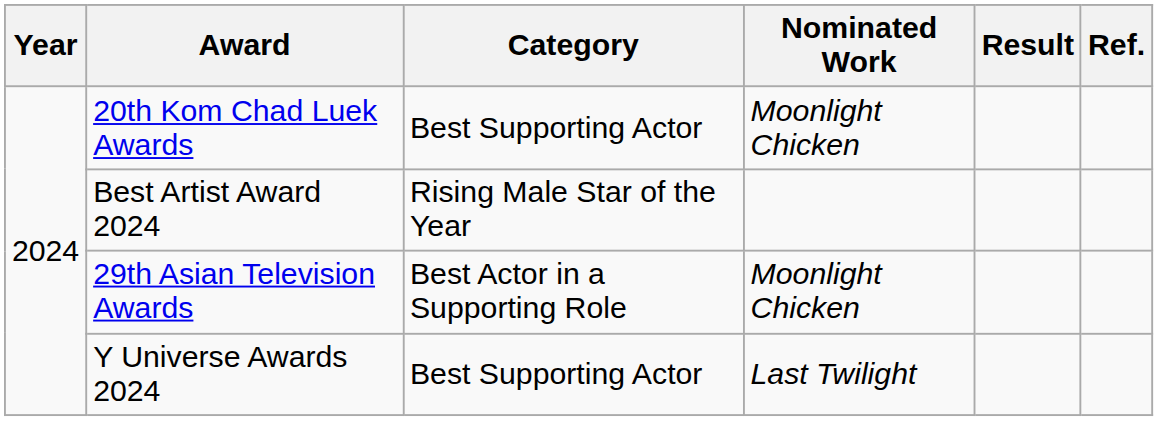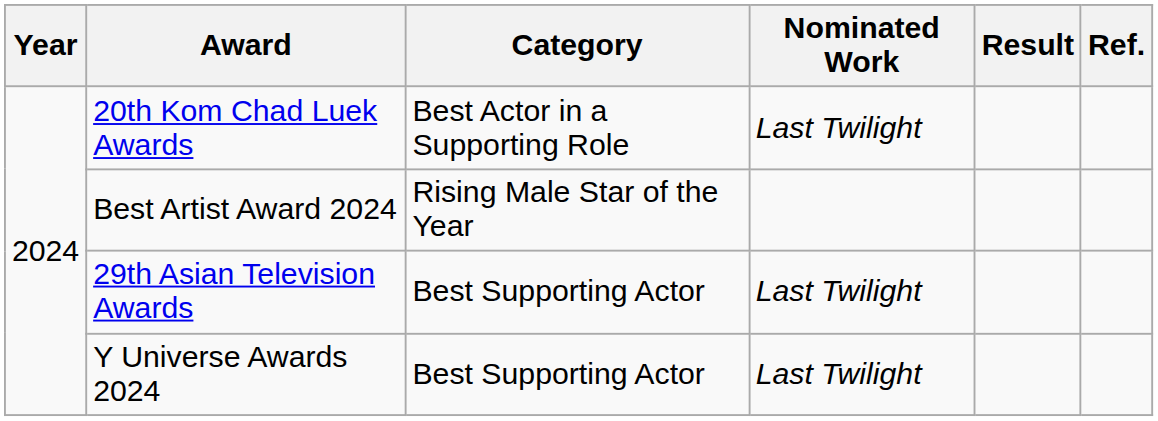 <table class="wikitable sortable">
 <tr>
 <th scope="col">Year</th>
 <th scope="col">Award</th>
 <th scope="col">Category</th>
 <th scope="col">Nominated Work</th>
 <th class="unsortable" scope="col">Result</th>
 <th class="unsortable" scope="col">Ref.</th>
 </tr>
 <tr>
 <td rowspan="4">2024</td>
 <td><a href='#'>20th Kom Chad Luek Awards</a></td>
-<td>Best Supporting Actor</td>
-<td><em>Moonlight Chicken</em></td>
+<td>Best Actor in a Supporting Role</td>
+<td><em>Last Twilight</em></td>
 <td></td>
 <td></td>
 </tr>
 <tr>
 <td>Best Artist Award 2024</td>
 <td>Rising Male Star of the Year</td>
 <td></td>
 <td></td>
 <td></td>
 </tr>
 <tr>
 <td><a href='#'>29th Asian Television Awards</a></td>
-<td>Best Actor in a Supporting Role</td>
-<td><em>Moonlight Chicken</em></td>
+<td>Best Supporting Actor</td>
+<td><em>Last Twilight</em></td>
 <td></td>
 <td></td>
 </tr>
 <tr>
 <td>Y Universe Awards 2024</td>
 <td>Best Supporting Actor</td>
 <td><em>Last Twilight</em></td>
 <td></td>
 <td></td>
 </tr>
 </table>
